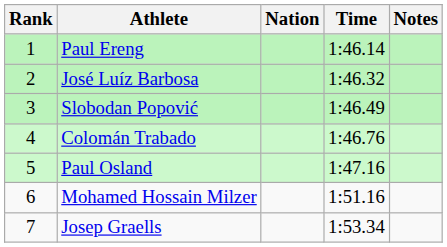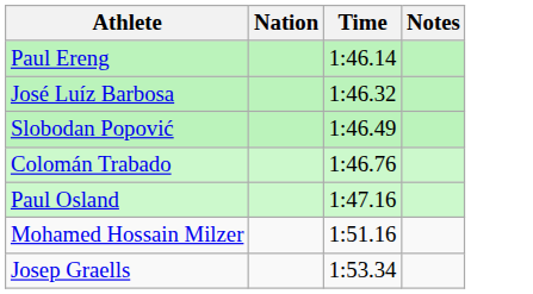 <table class="wikitable sortable" style="text-align:center">
 <tr>
-<th>Rank</th>
 <th>Athlete</th>
 <th>Nation</th>
 <th>Time</th>
 <th>Notes</th>
 </tr>
 <tr style="background:#bbf3bb;">
-<td>1</td>
 <td align=left><a href='#'>Paul Ereng</a></td>
 <td align=left></td>
 <td>1:46.14</td>
 <td></td>
 </tr>
 <tr style="background:#bbf3bb;">
-<td>2</td>
 <td align=left><a href='#'>José Luíz Barbosa</a></td>
 <td align=left></td>
 <td>1:46.32</td>
 <td></td>
 </tr>
 <tr style="background:#bbf3bb;">
-<td>3</td>
 <td align=left><a href='#'>Slobodan Popović</a></td>
 <td align=left></td>
 <td>1:46.49</td>
 <td></td>
 </tr>
 <tr style="background:#ccf9cc;">
-<td>4</td>
 <td align=left><a href='#'>Colomán Trabado</a></td>
 <td align=left></td>
 <td>1:46.76</td>
 <td></td>
 </tr>
 <tr style="background:#ccf9cc;">
-<td>5</td>
 <td align=left><a href='#'>Paul Osland</a></td>
 <td align=left></td>
 <td>1:47.16</td>
 <td></td>
 </tr>
 <tr>
-<td>6</td>
 <td align=left><a href='#'>Mohamed Hossain Milzer</a></td>
 <td align=left></td>
 <td>1:51.16</td>
 <td></td>
 </tr>
 <tr>
-<td>7</td>
 <td align=left><a href='#'>Josep Graells</a></td>
 <td align=left></td>
 <td>1:53.34</td>
 <td></td>
 </tr>
 </table>
